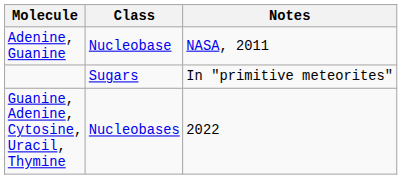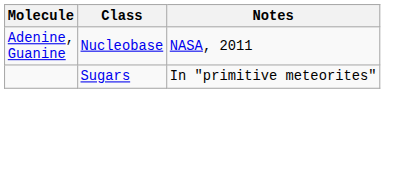 <table class="wikitable">
 <tr>
 <th>Molecule</th>
 <th>Class</th>
 <th>Notes</th>
 </tr>
 <tr>
 <td><a href='#'>Adenine</a>,<br><a href='#'>Guanine</a></td>
 <td><a href='#'>Nucleobase</a></td>
 <td><a href='#'>NASA</a>, 2011</td>
 </tr>
 <tr>
 <td></td>
 <td><a href='#'>Sugars</a></td>
 <td>In "primitive meteorites"</td>
 </tr>
-<tr>
-<td><a href='#'>Guanine</a>,<br><a href='#'>Adenine</a>,<br><a href='#'>Cytosine</a>,<br><a href='#'>Uracil</a>,<br><a href='#'>Thymine</a></td>
-<td><a href='#'>Nucleobases</a></td>
-<td>2022</td>
-</tr>
 </table>
